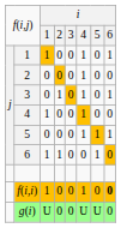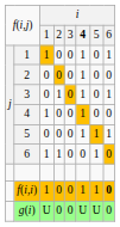 <table class="wikitable" style="padding-bottom:0.5em; margin-bottom:0; margin-top:1em; margin-left:auto; margin-right:auto;">
 <tr style="font-size:9pt; text-align:center; vertical-align:bottom;">
 <td colspan="2" rowspan="2" style="vertical-align: middle;"><em>f</em>(<em>i</em>,<em>j</em>)</td>
 <td colspan=6 style="background:#f2f2f2;"><em>i</em></td>
 </tr>
 <tr style="font-size:9pt; text-align:center; background:#f2f2f2;">
 <td style="background:#f2f2f2; width:24.75;">1</td>
 <td style="background:#f2f2f2; width:24.75;">2</td>
 <td style="background:#f2f2f2; width:24.75;">3</td>
-<td style="background:#f2f2f2; width:24.75;">4</td>
+<td style="background:#f2f2f2; width:24.75;"><strong>4</strong></td>
 <td style="background:#f2f2f2; width:24.75;">5</td>
 <td style="background:#f2f2f2; width:24.75;">6</td>
 </tr>
 <tr style="font-size:9pt; text-align:center;">
 <td style="background:#f2f2f2; height:12px; width:18.75;" rowspan=6 valign=center><em>j</em></td>
 <td style="background:#f2f2f2;">1</td>
 <td style="background:#ffc000;">1</td>
 <td>0</td>
 <td>0</td>
 <td>1</td>
 <td>0</td>
 <td>1</td>
 </tr>
 <tr style="font-size:9pt; text-align:center; vertical-align:bottom;">
 <td style="background:#f2f2f2;">2</td>
 <td>0</td>
 <td style="background:#ffc000;">0</td>
 <td>0</td>
 <td>1</td>
 <td>0</td>
 <td>0</td>
 </tr>
 <tr style="font-size:9pt; text-align:center; vertical-align:bottom;">
 <td style="background:#f2f2f2;">3</td>
 <td>0</td>
 <td>1</td>
 <td style="background:#ffc000;">0</td>
 <td>1</td>
 <td>0</td>
 <td>1</td>
 </tr>
 <tr style="font-size:9pt; text-align:center; vertical-align:bottom;">
 <td style="background:#f2f2f2;">4</td>
 <td>1</td>
 <td>0</td>
 <td>0</td>
 <td style="background:#ffc000;">1</td>
 <td>0</td>
 <td>0</td>
 </tr>
 <tr style="font-size:9pt; text-align:center; vertical-align:bottom;">
 <td style="background:#f2f2f2;">5</td>
 <td>0</td>
 <td>0</td>
 <td>0</td>
 <td>1</td>
 <td style="background:#ffc000;">1</td>
 <td>1</td>
 </tr>
 <tr style="font-size:9pt; text-align:center; vertical-align:bottom;">
 <td style="background:#f2f2f2;">6</td>
 <td>1</td>
 <td>1</td>
 <td>0</td>
 <td>0</td>
 <td>1</td>
 <td style="background:#ffc000;">0</td>
 </tr>
 <tr style="font-size:9pt; text-align:center; vertical-align:bottom;">
 <td style="height:12px;"></td>
 <td></td>
 <td></td>
 <td></td>
 <td></td>
 <td></td>
 <td></td>
 <td></td>
 </tr>
 <tr style="font-size:9pt; text-align:center; vertical-align:bottom;">
 <td style="height:12px;"></td>
 <td style="background:#ffc000;"><em>f</em>(<em>i</em>,<em>i</em>)</td>
 <td style="background:#ffc000;">1</td>
 <td style="background:#ffc000;">0</td>
 <td style="background:#ffc000;">0</td>
 <td style="background:#ffc000;">1</td>
-<td style="background:#ffc000;">0</td>
+<td style="background:#ffc000;">1</td>
 <td style="background:#ffc000;"><strong>0</strong></td>
 </tr>
 <tr style="font-size:9pt; text-align:center; vertical-align:bottom;">
 <td style="height:12px;"></td>
 <td style="background:#99ff8b;"><em>g</em>(<em>i</em>)</td>
 <td style="background:#99ff8b;">U</td>
 <td style="background:#99ff8b;">0</td>
 <td style="background:#99ff8b;">0</td>
 <td style="background:#99ff8b;">U</td>
 <td style="background:#99ff8b;">U</td>
 <td style="background:#99ff8b;">0</td>
 </tr>
 </table>
